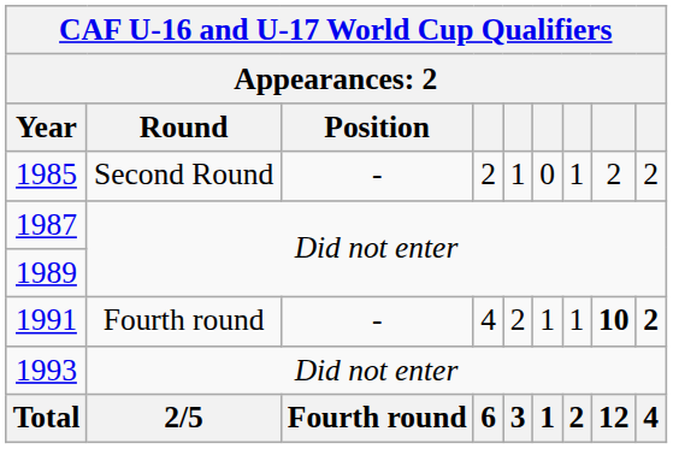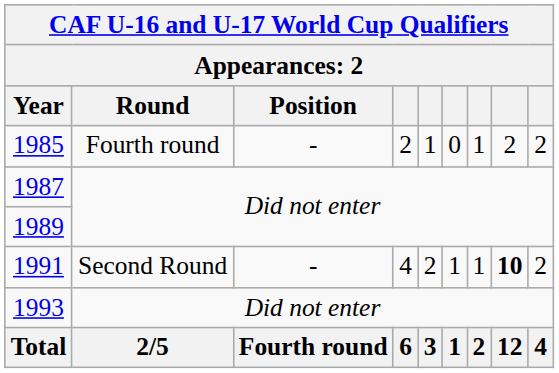 <table class="wikitable" style="text-align: center;">
 <tr>
 <th colspan=9><a href='#'>CAF U-16 and U-17 World Cup Qualifiers</a></th>
 </tr>
 <tr>
 <th colspan=9>Appearances: 2</th>
 </tr>
 <tr>
 <th>Year</th>
 <th>Round</th>
 <th>Position</th>
 <th></th>
 <th></th>
 <th></th>
 <th></th>
 <th></th>
 <th></th>
 </tr>
 <tr>
 <td><a href='#'>1985</a></td>
-<td>Second Round</td>
+<td>Fourth round</td>
 <td>-</td>
 <td>2</td>
 <td>1</td>
 <td>0</td>
 <td>1</td>
 <td>2</td>
 <td>2</td>
 </tr>
 <tr>
 <td><a href='#'>1987</a></td>
 <td colspan=8 rowspan=2><em>Did not enter</em></td>
 </tr>
 <tr>
 <td><a href='#'>1989</a></td>
 </tr>
 <tr>
 <td><a href='#'>1991</a></td>
-<td>Fourth round</td>
+<td>Second Round</td>
 <td>-</td>
 <td>4</td>
 <td>2</td>
 <td>1</td>
 <td>1</td>
 <td><strong>10</strong></td>
-<td><strong>2</strong></td>
+<td>2</td>
 </tr>
 <tr>
 <td><a href='#'>1993</a></td>
 <td colspan=8><em>Did not enter</em></td>
 </tr>
 <tr>
 <th>Total</th>
 <th>2/5</th>
 <th>Fourth round</th>
 <th>6</th>
 <th>3</th>
 <th>1</th>
 <th>2</th>
 <th>12</th>
 <th>4</th>
 </tr>
 </table>
